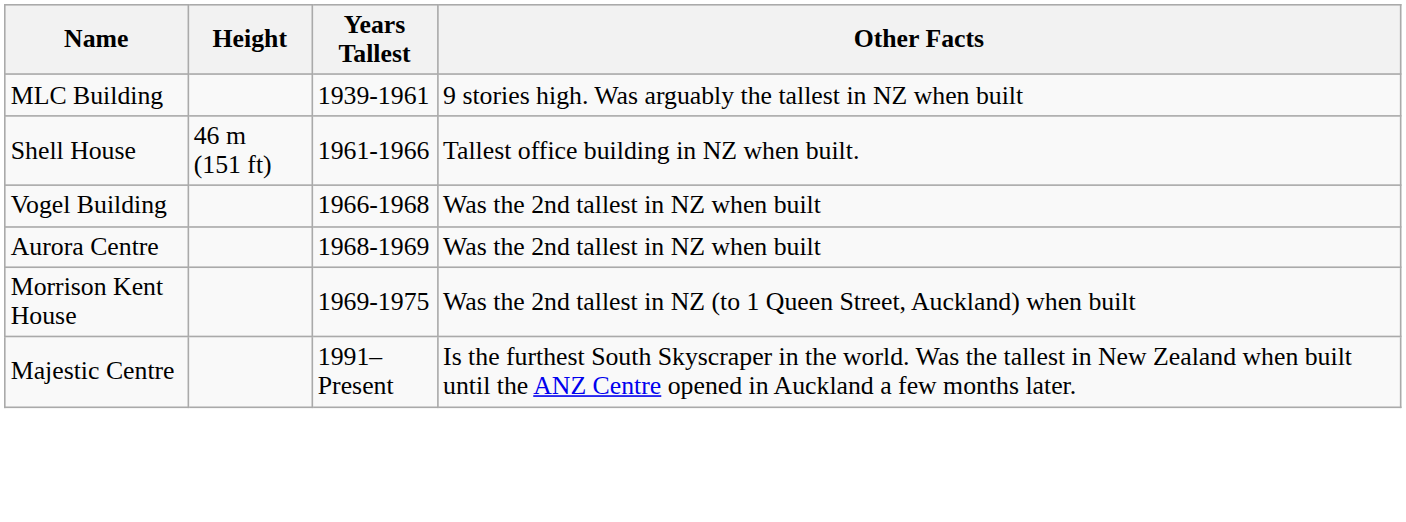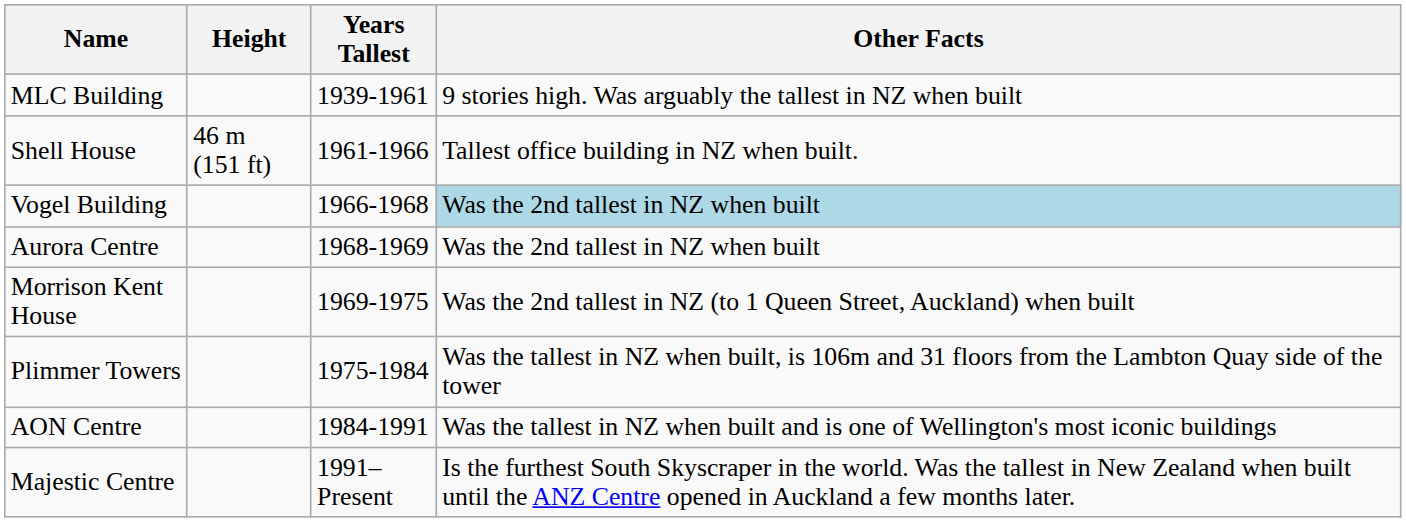 <table class="wikitable">
 <tr>
 <th>Name</th>
 <th>Height</th>
 <th>Years Tallest</th>
 <th>Other Facts</th>
 </tr>
 <tr>
 <td>MLC Building</td>
 <td></td>
 <td>1939-1961</td>
 <td>9 stories high. Was arguably the tallest in NZ when built</td>
 </tr>
 <tr>
 <td>Shell House</td>
 <td>46 m (151 ft)</td>
 <td>1961-1966</td>
 <td>Tallest office building in NZ when built.</td>
 </tr>
 <tr>
 <td>Vogel Building</td>
 <td></td>
 <td>1966-1968</td>
-<td>Was the 2nd tallest in NZ when built</td>
+<td style="background: lightblue;">Was the 2nd tallest in NZ when built</td>
 </tr>
 <tr>
 <td>Aurora Centre</td>
 <td></td>
 <td>1968-1969</td>
 <td>Was the 2nd tallest in NZ when built</td>
 </tr>
 <tr>
 <td>Morrison Kent House</td>
 <td></td>
 <td>1969-1975</td>
 <td>Was the 2nd tallest in NZ (to 1 Queen Street, Auckland) when built</td>
 </tr>
 <tr>
+<td>Plimmer Towers</td>
+<td></td>
+<td>1975-1984</td>
+<td>Was the tallest in NZ when built, is 106m and 31 floors from the Lambton Quay side of the tower</td>
+</tr>
+<tr>
+<td>AON Centre</td>
+<td></td>
+<td>1984-1991</td>
+<td>Was the tallest in NZ when built and is one of Wellington's most iconic buildings</td>
+</tr>
+<tr>
 <td>Majestic Centre</td>
 <td></td>
 <td>1991–Present</td>
 <td>Is the furthest South Skyscraper in the world.  Was the tallest in New Zealand when built until the <a href='#'>ANZ Centre</a> opened in Auckland a few months later.</td>
 </tr>
 </table>
